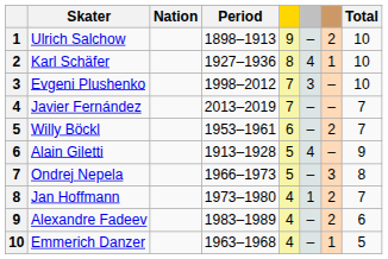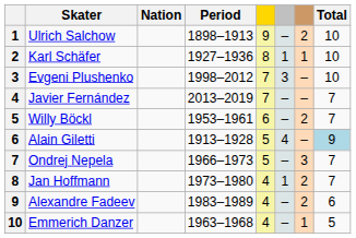 <table class="wikitable unsortable" style="text-align:center">
 <tr>
 <th scope="col"></th>
 <th scope="col">Skater</th>
 <th scope="col">Nation</th>
 <th scope="col">Period</th>
 <th scope="col" style="width:1em; background-color:gold"></th>
 <th scope="col" style="width:1em;background-color:silver"></th>
 <th scope="col" style="width:1em;background-color:#CC9966"></th>
 <th scope="col">Total</th>
 </tr>
 <tr>
 <th scope="row">1</th>
 <td align="left"><a href='#'>Ulrich Salchow</a></td>
 <td align="left"></td>
 <td>1898–1913</td>
 <td bgcolor="#F7F6A8">9</td>
 <td bgcolor="#DCE5E5">–</td>
 <td bgcolor="#FFDAB9">2</td>
 <td>10</td>
 </tr>
 <tr>
 <th scope="row">2</th>
 <td align="left"><a href='#'>Karl Schäfer</a></td>
 <td align="left"></td>
 <td>1927–1936</td>
 <td bgcolor="#F7F6A8">8</td>
-<td bgcolor="#DCE5E5">4</td>
+<td bgcolor="#DCE5E5">1</td>
 <td bgcolor="#FFDAB9">1</td>
 <td>10</td>
 </tr>
 <tr>
 <th scope="row">3</th>
 <td align="left"><a href='#'>Evgeni Plushenko</a></td>
 <td align="left"></td>
 <td>1998–2012</td>
 <td bgcolor="#F7F6A8">7</td>
 <td bgcolor="#DCE5E5">3</td>
 <td bgcolor="#FFDAB9">–</td>
 <td>10</td>
 </tr>
 <tr>
 <th scope="row">4</th>
 <td align="left"><a href='#'>Javier Fernández</a></td>
 <td align="left"></td>
 <td>2013–2019</td>
 <td bgcolor="#F7F6A8">7</td>
 <td bgcolor="#DCE5E5">–</td>
 <td bgcolor="#FFDAB9">–</td>
 <td>7</td>
 </tr>
 <tr>
 <th scope="row">5</th>
 <td align="left"><a href='#'>Willy Böckl</a></td>
 <td align="left"></td>
 <td>1953–1961</td>
 <td bgcolor="#F7F6A8">6</td>
 <td bgcolor="#DCE5E5">–</td>
 <td bgcolor="#FFDAB9">2</td>
 <td>7</td>
 </tr>
 <tr>
 <th scope="row">6</th>
 <td align="left"><a href='#'>Alain Giletti</a></td>
 <td align="left"></td>
 <td>1913–1928</td>
 <td bgcolor="#F7F6A8">5</td>
 <td bgcolor="#DCE5E5">4</td>
 <td bgcolor="#FFDAB9">–</td>
-<td>9</td>
+<td style="background: lightblue;">9</td>
 </tr>
 <tr>
 <th scope="row">7</th>
 <td align="left"><a href='#'>Ondrej Nepela</a></td>
 <td align="left"></td>
 <td>1966–1973</td>
 <td bgcolor="#F7F6A8">5</td>
 <td bgcolor="#DCE5E5">–</td>
 <td bgcolor="#FFDAB9">3</td>
-<td>8</td>
+<td>7</td>
 </tr>
 <tr>
 <th scope="row">8</th>
 <td align="left"><a href='#'>Jan Hoffmann</a></td>
 <td align="left"></td>
 <td>1973–1980</td>
 <td bgcolor="#F7F6A8">4</td>
 <td bgcolor="#DCE5E5">1</td>
 <td bgcolor="#FFDAB9">2</td>
 <td>7</td>
 </tr>
 <tr>
 <th scope="row">9</th>
 <td align="left"><a href='#'>Alexandre Fadeev</a></td>
 <td align="left"></td>
 <td>1983–1989</td>
 <td bgcolor="#F7F6A8">4</td>
 <td bgcolor="#DCE5E5">–</td>
 <td bgcolor="#FFDAB9">2</td>
 <td>6</td>
 </tr>
 <tr>
 <th scope="row">10</th>
 <td align="left"><a href='#'>Emmerich Danzer</a></td>
 <td align="left"></td>
 <td>1963–1968</td>
 <td bgcolor="#F7F6A8">4</td>
 <td bgcolor="#DCE5E5">–</td>
 <td bgcolor="#FFDAB9">1</td>
 <td>5</td>
 </tr>
 </table>
